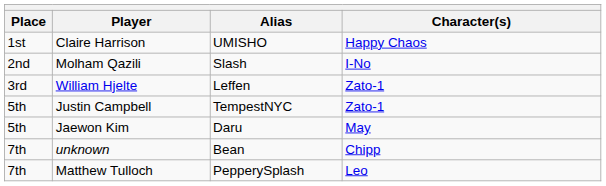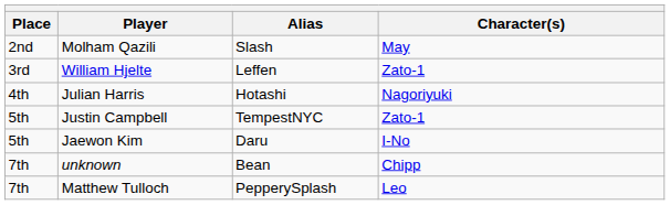 <table class="wikitable">
 <tr>
 <th colspan=4></th>
 </tr>
 <tr>
 <th style="width:50px;">Place</th>
 <th style="width:180px;">Player</th>
 <th style="width:150px;">Alias</th>
 <th style="width:300px;">Character(s)</th>
 </tr>
 <tr>
-<td>1st</td>
-<td> Claire Harrison</td>
-<td>UMISHO</td>
-<td><a href='#'>Happy Chaos</a></td>
-</tr>
-<tr>
 <td>2nd</td>
 <td> Molham Qazili</td>
 <td>Slash</td>
-<td><a href='#'>I-No</a></td>
+<td><a href='#'>May</a></td>
 </tr>
 <tr>
 <td>3rd</td>
 <td> <a href='#'>William Hjelte</a></td>
 <td>Leffen</td>
 <td><a href='#'>Zato-1</a></td>
+</tr>
+<tr>
+<td>4th</td>
+<td> Julian Harris</td>
+<td>Hotashi</td>
+<td><a href='#'>Nagoriyuki</a></td>
 </tr>
 <tr>
 <td>5th</td>
 <td> Justin Campbell</td>
 <td>TempestNYC</td>
 <td><a href='#'>Zato-1</a></td>
 </tr>
 <tr>
 <td>5th</td>
 <td> Jaewon Kim</td>
 <td>Daru</td>
-<td><a href='#'>May</a></td>
+<td><a href='#'>I-No</a></td>
 </tr>
 <tr>
 <td>7th</td>
 <td> <em>unknown</em></td>
 <td>Bean</td>
 <td><a href='#'>Chipp</a></td>
 </tr>
 <tr>
 <td>7th</td>
 <td> Matthew Tulloch</td>
 <td>PepperySplash</td>
 <td><a href='#'>Leo</a></td>
 </tr>
 </table>
